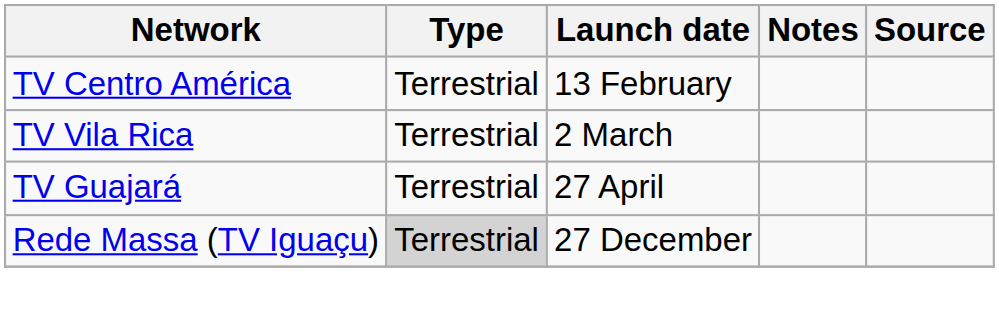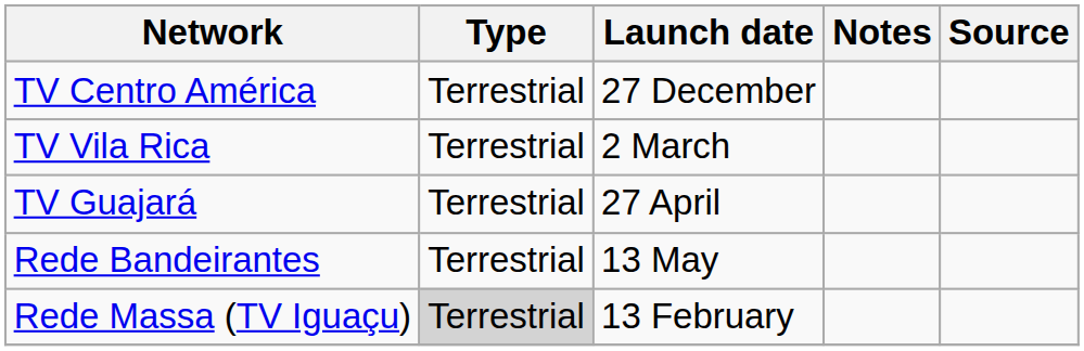 <table class="wikitable sortable">
 <tr>
 <th>Network</th>
 <th>Type</th>
 <th>Launch date</th>
 <th>Notes</th>
 <th>Source</th>
 </tr>
 <tr>
 <td><a href='#'>TV Centro América</a></td>
 <td>Terrestrial</td>
-<td>13 February</td>
+<td>27 December</td>
 <td></td>
 <td></td>
 </tr>
 <tr>
 <td><a href='#'>TV Vila Rica</a></td>
 <td>Terrestrial</td>
 <td>2 March</td>
 <td></td>
 <td></td>
 </tr>
 <tr>
 <td><a href='#'>TV Guajará</a></td>
 <td>Terrestrial</td>
 <td>27 April</td>
 <td></td>
 <td></td>
 </tr>
 <tr>
+<td><a href='#'>Rede Bandeirantes</a></td>
+<td>Terrestrial</td>
+<td>13 May</td>
+<td></td>
+<td></td>
+</tr>
+<tr>
 <td><a href='#'>Rede Massa</a> (<a href='#'>TV Iguaçu</a>)</td>
 <td style="background: lightgrey;">Terrestrial</td>
-<td>27 December</td>
+<td>13 February</td>
 <td></td>
 <td></td>
 </tr>
 <tr>
 </tr>
 </table>
